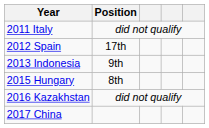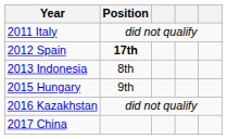 <table class="wikitable" style="text-align: center;">
 <tr>
 <th>Year</th>
 <th>Position</th>
 <th width=25px></th>
 <th width=25px></th>
 <th width=25px></th>
 </tr>
 <tr>
 <td style="text-align: left;"> <a href='#'>2011 Italy</a></td>
 <td colspan=4><em>did not qualify</em></td>
 </tr>
 <tr>
 <td style="text-align: left;"> <a href='#'>2012 Spain</a></td>
-<td>17th</td>
+<td><strong>17th</strong></td>
 <td></td>
 <td></td>
 <td></td>
 </tr>
 <tr>
 <td style="text-align: left;"> <a href='#'>2013 Indonesia</a></td>
-<td>9th</td>
+<td>8th</td>
 <td></td>
 <td></td>
 <td></td>
 </tr>
 <tr>
 <td style="text-align: left;"> <a href='#'>2015 Hungary</a></td>
-<td>8th</td>
+<td>9th</td>
 <td></td>
 <td></td>
 <td></td>
 </tr>
 <tr>
 <td style="text-align: left;"> <a href='#'>2016 Kazakhstan</a></td>
 <td colspan=4><em>did not qualify</em></td>
 </tr>
 <tr>
 <td style="text-align: left;"> <a href='#'>2017 China</a></td>
 <td></td>
 <td></td>
 <td></td>
 <td></td>
 </tr>
 </table>
